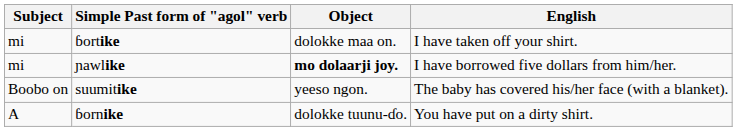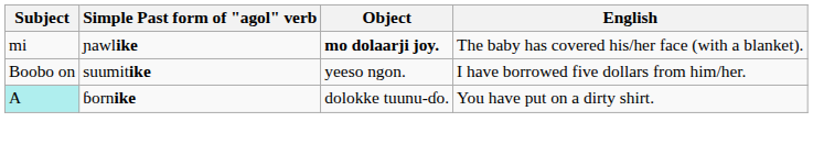 <table class="wikitable">
 <tr>
 <th>Subject</th>
 <th>Simple Past form of "agol" verb</th>
 <th>Object</th>
 <th>English</th>
 </tr>
 <tr>
 <td>mi</td>
-<td>ɓort<strong>ike</strong></td>
-<td>dolokke maa on.</td>
-<td>I have taken off your shirt.</td>
-</tr>
-<tr>
-<td>mi</td>
 <td>ɲawl<strong>ike</strong></td>
 <td><strong>mo dolaarji joy.</strong></td>
-<td>I have borrowed five dollars from him/her.</td>
+<td>The baby has covered his/her face (with a blanket).</td>
 </tr>
 <tr>
 <td>Boobo on</td>
 <td>suumit<strong>ike</strong></td>
 <td>yeeso ngon.</td>
-<td>The baby has covered his/her face (with a blanket).</td>
+<td>I have borrowed five dollars from him/her.</td>
 </tr>
 <tr>
-<td>A</td>
+<td style="background: paleturquoise;">A</td>
 <td>ɓorn<strong>ike</strong></td>
 <td>dolokke tuunu-ɗo.</td>
 <td>You have put on a dirty shirt.</td>
 </tr>
 </table>
